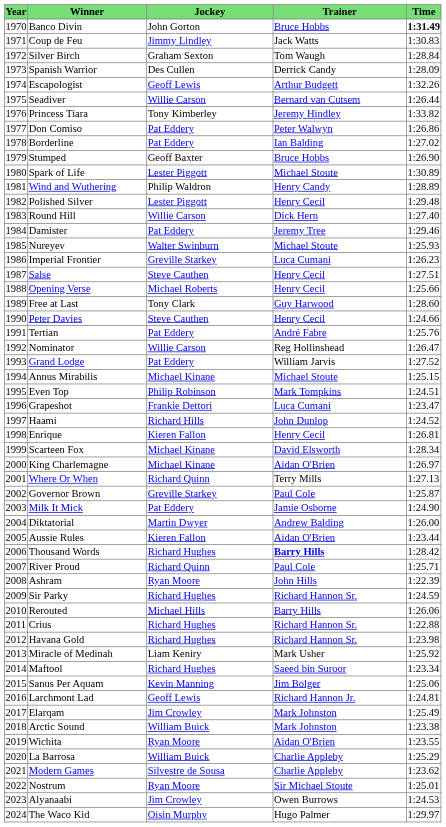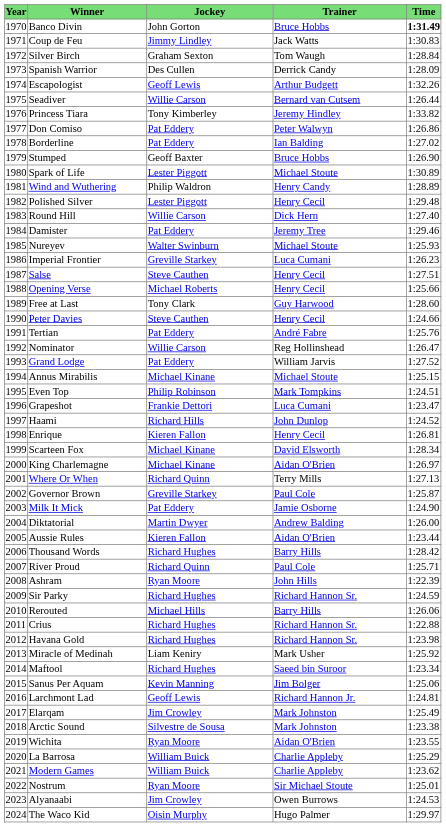 <table class = "sortable" | border="1" style="border-collapse: collapse; font-size:90%">
 <tr bgcolor="#77dd77" align="center">
 <th>Year</th>
 <th>Winner</th>
 <th>Jockey</th>
 <th>Trainer</th>
 <th>Time</th>
 </tr>
 <tr>
 <td>1970</td>
 <td width=160px>Banco Divin</td>
 <td width=170px>John Gorton</td>
 <td width=180px><a href='#'>Bruce Hobbs</a></td>
 <td><strong>1:31.49</strong></td>
 </tr>
 <tr>
 <td>1971</td>
 <td>Coup de Feu</td>
 <td><a href='#'>Jimmy Lindley</a></td>
 <td>Jack Watts</td>
 <td>1:30.83</td>
 </tr>
 <tr>
 <td>1972</td>
 <td>Silver Birch</td>
 <td>Graham Sexton</td>
 <td>Tom Waugh</td>
 <td>1:28.84</td>
 </tr>
 <tr>
 <td>1973</td>
 <td>Spanish Warrior</td>
 <td>Des Cullen</td>
 <td>Derrick Candy</td>
 <td>1:28.09</td>
 </tr>
 <tr>
 <td>1974</td>
 <td>Escapologist</td>
 <td><a href='#'>Geoff Lewis</a></td>
 <td><a href='#'>Arthur Budgett</a></td>
 <td>1:32.26</td>
 </tr>
 <tr>
 <td>1975</td>
 <td>Seadiver</td>
 <td><a href='#'>Willie Carson</a></td>
 <td><a href='#'>Bernard van Cutsem</a></td>
 <td>1:26.44</td>
 </tr>
 <tr>
 <td>1976</td>
 <td>Princess Tiara</td>
 <td>Tony Kimberley</td>
 <td><a href='#'>Jeremy Hindley</a></td>
 <td>1:33.82</td>
 </tr>
 <tr>
 <td>1977</td>
 <td>Don Comiso</td>
 <td><a href='#'>Pat Eddery</a></td>
 <td><a href='#'>Peter Walwyn</a></td>
 <td>1:26.86</td>
 </tr>
 <tr>
 <td>1978</td>
 <td>Borderline</td>
 <td><a href='#'>Pat Eddery</a></td>
 <td><a href='#'>Ian Balding</a></td>
 <td>1:27.02</td>
 </tr>
 <tr>
 <td>1979</td>
 <td>Stumped</td>
 <td>Geoff Baxter</td>
 <td><a href='#'>Bruce Hobbs</a></td>
 <td>1:26.90</td>
 </tr>
 <tr>
 <td>1980</td>
 <td>Spark of Life</td>
 <td><a href='#'>Lester Piggott</a></td>
 <td><a href='#'>Michael Stoute</a></td>
 <td>1:30.89</td>
 </tr>
 <tr>
 <td>1981</td>
 <td><a href='#'>Wind and Wuthering</a></td>
 <td>Philip Waldron</td>
 <td><a href='#'>Henry Candy</a></td>
 <td>1:28.89</td>
 </tr>
 <tr>
 <td>1982</td>
 <td>Polished Silver</td>
 <td><a href='#'>Lester Piggott</a></td>
 <td><a href='#'>Henry Cecil</a></td>
 <td>1:29.48</td>
 </tr>
 <tr>
 <td>1983</td>
 <td>Round Hill</td>
 <td><a href='#'>Willie Carson</a></td>
 <td><a href='#'>Dick Hern</a></td>
 <td>1:27.40</td>
 </tr>
 <tr>
 <td>1984</td>
 <td>Damister</td>
 <td><a href='#'>Pat Eddery</a></td>
 <td><a href='#'>Jeremy Tree</a></td>
 <td>1:29.46</td>
 </tr>
 <tr>
 <td>1985</td>
 <td> Nureyev</td>
 <td><a href='#'>Walter Swinburn</a></td>
 <td><a href='#'>Michael Stoute</a></td>
 <td>1:25.93</td>
 </tr>
 <tr>
 <td>1986</td>
 <td>Imperial Frontier</td>
 <td><a href='#'>Greville Starkey</a></td>
 <td><a href='#'>Luca Cumani</a></td>
 <td>1:26.23</td>
 </tr>
 <tr>
 <td>1987</td>
 <td><a href='#'>Salse</a></td>
 <td><a href='#'>Steve Cauthen</a></td>
 <td><a href='#'>Henry Cecil</a></td>
 <td>1:27.51</td>
 </tr>
 <tr>
 <td>1988</td>
 <td><a href='#'>Opening Verse</a></td>
 <td><a href='#'>Michael Roberts</a></td>
 <td><a href='#'>Henry Cecil</a></td>
 <td>1:25.66</td>
 </tr>
 <tr>
 <td>1989</td>
 <td>Free at Last</td>
 <td>Tony Clark</td>
 <td><a href='#'>Guy Harwood</a></td>
 <td>1:28.60</td>
 </tr>
 <tr>
 <td>1990</td>
 <td><a href='#'>Peter Davies</a></td>
 <td><a href='#'>Steve Cauthen</a></td>
 <td><a href='#'>Henry Cecil</a></td>
 <td>1:24.66</td>
 </tr>
 <tr>
 <td>1991</td>
 <td>Tertian</td>
 <td><a href='#'>Pat Eddery</a></td>
 <td><a href='#'>André Fabre</a></td>
 <td>1:25.76</td>
 </tr>
 <tr>
 <td>1992</td>
 <td>Nominator</td>
 <td><a href='#'>Willie Carson</a></td>
 <td>Reg Hollinshead</td>
 <td>1:26.47</td>
 </tr>
 <tr>
 <td>1993</td>
 <td><a href='#'>Grand Lodge</a></td>
 <td><a href='#'>Pat Eddery</a></td>
 <td>William Jarvis</td>
 <td>1:27.52</td>
 </tr>
 <tr>
 <td>1994</td>
 <td>Annus Mirabilis</td>
 <td><a href='#'>Michael Kinane</a></td>
 <td><a href='#'>Michael Stoute</a></td>
 <td>1:25.15</td>
 </tr>
 <tr>
 <td>1995</td>
 <td>Even Top</td>
 <td><a href='#'>Philip Robinson</a></td>
 <td><a href='#'>Mark Tompkins</a></td>
 <td>1:24.51</td>
 </tr>
 <tr>
 <td>1996</td>
 <td>Grapeshot</td>
 <td><a href='#'>Frankie Dettori</a></td>
 <td><a href='#'>Luca Cumani</a></td>
 <td>1:23.47</td>
 </tr>
 <tr>
 <td>1997</td>
 <td>Haami</td>
 <td><a href='#'>Richard Hills</a></td>
 <td><a href='#'>John Dunlop</a></td>
 <td>1:24.52</td>
 </tr>
 <tr>
 <td>1998</td>
 <td>Enrique</td>
 <td><a href='#'>Kieren Fallon</a></td>
 <td><a href='#'>Henry Cecil</a></td>
 <td>1:26.81</td>
 </tr>
 <tr>
 <td>1999</td>
 <td>Scarteen Fox </td>
 <td><a href='#'>Michael Kinane</a></td>
 <td><a href='#'>David Elsworth</a></td>
 <td>1:28.34</td>
 </tr>
 <tr>
 <td>2000</td>
 <td>King Charlemagne</td>
 <td><a href='#'>Michael Kinane</a></td>
 <td><a href='#'>Aidan O'Brien</a></td>
 <td>1:26.97</td>
 </tr>
 <tr>
 <td>2001</td>
 <td><a href='#'>Where Or When</a></td>
 <td><a href='#'>Richard Quinn</a></td>
 <td>Terry Mills</td>
 <td>1:27.13</td>
 </tr>
 <tr>
 <td>2002</td>
 <td>Governor Brown</td>
 <td><a href='#'>Greville Starkey</a></td>
 <td><a href='#'>Paul Cole</a></td>
 <td>1:25.87</td>
 </tr>
 <tr>
 <td>2003</td>
 <td><a href='#'>Milk It Mick</a></td>
 <td><a href='#'>Pat Eddery</a></td>
 <td><a href='#'>Jamie Osborne</a></td>
 <td>1:24.90</td>
 </tr>
 <tr>
 <td>2004</td>
 <td>Diktatorial</td>
 <td><a href='#'>Martin Dwyer</a></td>
 <td><a href='#'>Andrew Balding</a></td>
 <td>1:26.00</td>
 </tr>
 <tr>
 <td>2005</td>
 <td>Aussie Rules</td>
 <td><a href='#'>Kieren Fallon</a></td>
 <td><a href='#'>Aidan O'Brien</a></td>
 <td>1:23.44</td>
 </tr>
 <tr>
 <td>2006</td>
 <td>Thousand Words</td>
 <td><a href='#'>Richard Hughes</a></td>
-<td><strong><a href='#'>Barry Hills</a></strong></td>
+<td><a href='#'>Barry Hills</a></td>
 <td>1:28.42</td>
 </tr>
 <tr>
 <td>2007</td>
 <td>River Proud</td>
 <td><a href='#'>Richard Quinn</a></td>
 <td><a href='#'>Paul Cole</a></td>
 <td>1:25.71</td>
 </tr>
 <tr>
 <td>2008</td>
 <td>Ashram</td>
 <td><a href='#'>Ryan Moore</a></td>
 <td><a href='#'>John Hills</a></td>
 <td>1:22.39</td>
 </tr>
 <tr>
 <td>2009</td>
 <td>Sir Parky</td>
 <td><a href='#'>Richard Hughes</a></td>
 <td><a href='#'>Richard Hannon Sr.</a></td>
 <td>1:24.59</td>
 </tr>
 <tr>
 <td>2010</td>
 <td>Rerouted</td>
 <td><a href='#'>Michael Hills</a></td>
 <td><a href='#'>Barry Hills</a></td>
 <td>1:26.06</td>
 </tr>
 <tr>
 <td>2011</td>
 <td>Crius</td>
 <td><a href='#'>Richard Hughes</a></td>
 <td><a href='#'>Richard Hannon Sr.</a></td>
 <td>1:22.88</td>
 </tr>
 <tr>
 <td>2012</td>
 <td>Havana Gold</td>
 <td><a href='#'>Richard Hughes</a></td>
 <td><a href='#'>Richard Hannon Sr.</a></td>
 <td>1:23.98</td>
 </tr>
 <tr>
 <td>2013</td>
 <td>Miracle of Medinah</td>
 <td>Liam Keniry</td>
 <td>Mark Usher</td>
 <td>1:25.92</td>
 </tr>
 <tr>
 <td>2014</td>
 <td>Maftool</td>
 <td><a href='#'>Richard Hughes</a></td>
 <td><a href='#'>Saeed bin Suroor</a></td>
 <td>1:23.34</td>
 </tr>
 <tr>
 <td>2015</td>
 <td>Sanus Per Aquam</td>
 <td><a href='#'>Kevin Manning</a></td>
 <td><a href='#'>Jim Bolger</a></td>
 <td>1:25.06</td>
 </tr>
 <tr>
 <td>2016</td>
 <td>Larchmont Lad</td>
 <td><a href='#'>Geoff Lewis</a></td>
 <td><a href='#'>Richard Hannon Jr.</a></td>
 <td>1:24.81</td>
 </tr>
 <tr>
 <td>2017</td>
 <td>Elarqam</td>
 <td><a href='#'>Jim Crowley</a></td>
 <td><a href='#'>Mark Johnston</a></td>
 <td>1:25.49</td>
 </tr>
 <tr>
 <td>2018</td>
 <td>Arctic Sound</td>
-<td><a href='#'>William Buick</a></td>
+<td><a href='#'>Silvestre de Sousa</a></td>
 <td><a href='#'>Mark Johnston</a></td>
 <td>1:23.38</td>
 </tr>
 <tr>
 <td>2019</td>
 <td>Wichita</td>
 <td><a href='#'>Ryan Moore</a></td>
 <td><a href='#'>Aidan O'Brien</a></td>
 <td>1:23.55</td>
 </tr>
 <tr>
 <td>2020</td>
 <td>La Barrosa</td>
 <td><a href='#'>William Buick</a></td>
 <td><a href='#'>Charlie Appleby</a></td>
 <td>1:25.29</td>
 </tr>
 <tr>
 <td>2021</td>
 <td><a href='#'>Modern Games</a></td>
-<td><a href='#'>Silvestre de Sousa</a></td>
+<td><a href='#'>William Buick</a></td>
 <td><a href='#'>Charlie Appleby</a></td>
 <td>1:23.62</td>
 </tr>
 <tr>
 <td>2022</td>
 <td>Nostrum</td>
 <td><a href='#'>Ryan Moore</a></td>
 <td><a href='#'> Sir Michael Stoute</a></td>
 <td>1:25.01</td>
 </tr>
 <tr>
 <td>2023</td>
 <td>Alyanaabi</td>
 <td><a href='#'>Jim Crowley</a></td>
 <td>Owen Burrows</td>
 <td>1:24.53</td>
 </tr>
 <tr>
 <td>2024</td>
 <td>The Waco Kid</td>
 <td><a href='#'>Oisin Murphy</a></td>
 <td>Hugo Palmer</td>
 <td>1:29.97</td>
 </tr>
 </table>
